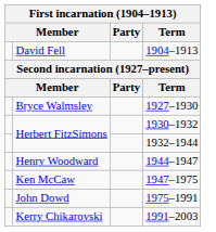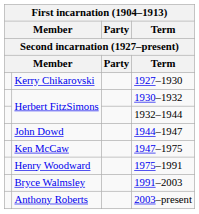 <table class="wikitable">
 <tr>
 <th colspan="4">First incarnation (1904–1913)</th>
 </tr>
 <tr>
 <th colspan="2"><strong>Member</strong></th>
 <th><strong>Party</strong></th>
 <th><strong>Term</strong></th>
-</tr>
-<tr>
-<td> </td>
-<td><a href='#'>David Fell</a></td>
-<td></td>
-<td><a href='#'>1904</a>–1913</td>
 </tr>
 <tr>
 <th colspan=4>Second incarnation (1927–present)</th>
 </tr>
 <tr>
 <th colspan=2>Member</th>
 <th>Party</th>
 <th>Term</th>
 </tr>
 <tr>
 <td> </td>
-<td><a href='#'>Bryce Walmsley</a></td>
+<td><a href='#'>Kerry Chikarovski</a></td>
 <td></td>
 <td><a href='#'>1927</a>–1930</td>
 </tr>
 <tr>
 <td> </td>
 <td rowspan=2><a href='#'>Herbert FitzSimons</a></td>
 <td></td>
 <td><a href='#'>1930</a>–1932</td>
 </tr>
 <tr>
 <td> </td>
 <td></td>
 <td>1932–1944</td>
 </tr>
 <tr>
 <td> </td>
-<td><a href='#'>Henry Woodward</a></td>
+<td><a href='#'>John Dowd</a></td>
 <td></td>
 <td><a href='#'>1944</a>–1947</td>
 </tr>
 <tr>
 <td> </td>
 <td><a href='#'>Ken McCaw</a></td>
 <td></td>
 <td><a href='#'>1947</a>–1975</td>
 </tr>
 <tr>
 <td> </td>
-<td><a href='#'>John Dowd</a></td>
+<td><a href='#'>Henry Woodward</a></td>
 <td></td>
 <td><a href='#'>1975</a>–1991</td>
 </tr>
 <tr>
 <td> </td>
-<td><a href='#'>Kerry Chikarovski</a></td>
+<td><a href='#'>Bryce Walmsley</a></td>
 <td></td>
 <td><a href='#'>1991</a>–2003</td>
 </tr>
+<tr>
+<td> </td>
+<td><a href='#'>Anthony Roberts</a></td>
+<td></td>
+<td><a href='#'>2003</a>–present</td>
+</tr>
 </table>
